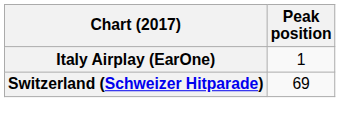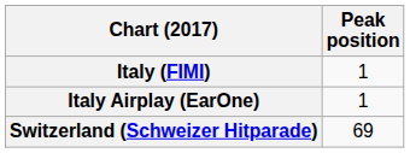 <table class="wikitable plainrowheaders" style="text-align:center">
 <tr>
 <th scope="col">Chart (2017)</th>
 <th scope="col">Peak<br>position</th>
+</tr>
+<tr>
+<th scope="row">Italy (<a href='#'>FIMI</a>)</th>
+<td>1</td>
 </tr>
 <tr>
 <th scope="row">Italy Airplay (EarOne)</th>
 <td>1</td>
 </tr>
 <tr>
 <th scope="row">Switzerland (<a href='#'>Schweizer Hitparade</a>)</th>
 <td>69</td>
 </tr>
 </table>
